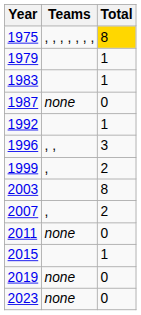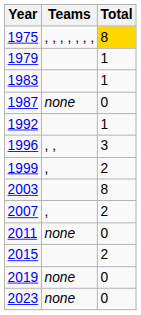 <table class="wikitable" style="text-align: left;">
 <tr>
 <th>Year</th>
 <th>Teams</th>
 <th>Total</th>
 </tr>
 <tr>
 <td><a href='#'>1975</a></td>
 <td>, , , , , , , </td>
 <td style="background: gold;">8</td>
 </tr>
 <tr>
 <td><a href='#'>1979</a></td>
 <td></td>
 <td>1</td>
 </tr>
 <tr>
 <td><a href='#'>1983</a></td>
 <td></td>
 <td>1</td>
 </tr>
 <tr>
 <td><a href='#'>1987</a></td>
 <td><em>none</em></td>
 <td>0</td>
 </tr>
 <tr>
 <td><a href='#'>1992</a></td>
 <td></td>
 <td>1</td>
 </tr>
 <tr>
 <td><a href='#'>1996</a></td>
 <td>, , </td>
 <td>3</td>
 </tr>
 <tr>
 <td><a href='#'>1999</a></td>
 <td>, </td>
 <td>2</td>
 </tr>
 <tr>
 <td><a href='#'>2003</a></td>
 <td></td>
 <td>8</td>
 </tr>
 <tr>
 <td><a href='#'>2007</a></td>
 <td>, </td>
 <td>2</td>
 </tr>
 <tr>
 <td><a href='#'>2011</a></td>
 <td><em>none</em></td>
 <td>0</td>
 </tr>
 <tr>
 <td><a href='#'>2015</a></td>
 <td></td>
-<td>1</td>
+<td>2</td>
 </tr>
 <tr>
 <td><a href='#'>2019</a></td>
 <td><em>none</em></td>
 <td>0</td>
 </tr>
 <tr>
 <td><a href='#'>2023</a></td>
 <td><em>none</em></td>
 <td>0</td>
 </tr>
 </table>
